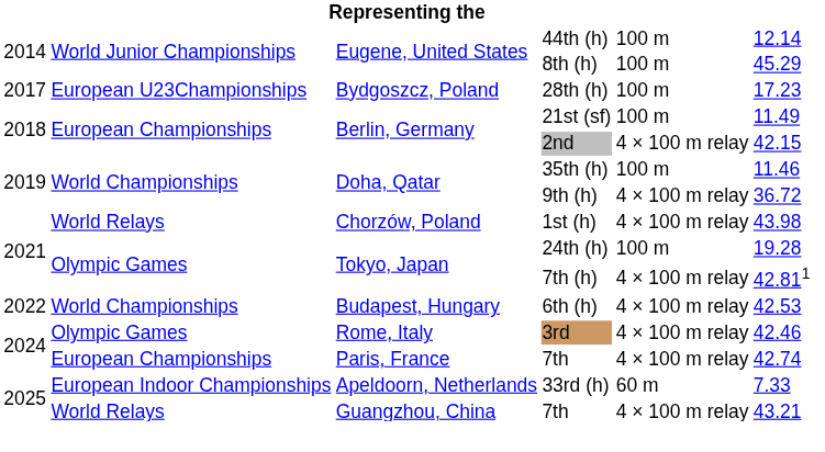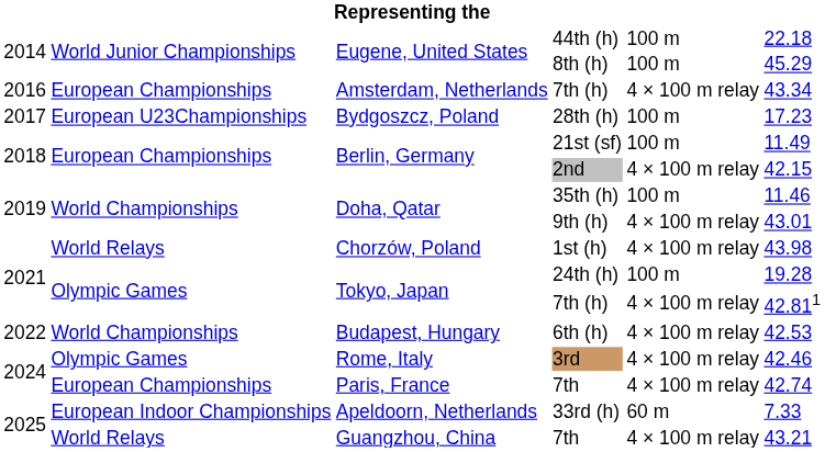 <table>
 <tr>
 <th colspan="6">Representing the </th>
 </tr>
 <tr>
 <td rowspan=2>2014</td>
 <td rowspan=2><a href='#'>World Junior Championships</a></td>
 <td rowspan=2><a href='#'>Eugene, United States</a></td>
 <td>44th (h)</td>
 <td>100 m</td>
-<td><a href='#'>12.14</a></td>
+<td><a href='#'>22.18</a></td>
 </tr>
 <tr>
 <td>8th (h)</td>
 <td>100 m</td>
 <td><a href='#'>45.29</a></td>
+</tr>
+<tr>
+<td>2016</td>
+<td><a href='#'>European Championships</a></td>
+<td><a href='#'>Amsterdam, Netherlands</a></td>
+<td>7th (h)</td>
+<td>4 × 100 m relay</td>
+<td><a href='#'>43.34</a></td>
 </tr>
 <tr>
 <td>2017</td>
 <td><a href='#'>European U23Championships</a></td>
 <td><a href='#'>Bydgoszcz, Poland</a></td>
 <td>28th (h)</td>
 <td>100 m</td>
 <td><a href='#'>17.23</a></td>
 </tr>
 <tr>
 <td rowspan=2>2018</td>
 <td rowspan=2><a href='#'>European Championships</a></td>
 <td rowspan=2><a href='#'>Berlin, Germany</a></td>
 <td>21st (sf)</td>
 <td>100 m</td>
 <td><a href='#'>11.49</a></td>
 </tr>
 <tr>
 <td bgcolor=silver>2nd</td>
 <td>4 × 100 m relay</td>
 <td><a href='#'>42.15</a></td>
 </tr>
 <tr>
 <td rowspan=2>2019</td>
 <td rowspan=2><a href='#'>World Championships</a></td>
 <td rowspan=2><a href='#'>Doha, Qatar</a></td>
 <td>35th (h)</td>
 <td>100 m</td>
 <td><a href='#'>11.46</a></td>
 </tr>
 <tr>
 <td>9th (h)</td>
 <td>4 × 100 m relay</td>
-<td><a href='#'>36.72</a></td>
+<td><a href='#'>43.01</a></td>
 </tr>
 <tr>
 <td rowspan=3>2021</td>
 <td><a href='#'>World Relays</a></td>
 <td><a href='#'>Chorzów, Poland</a></td>
 <td>1st (h)</td>
 <td>4 × 100 m relay</td>
 <td><a href='#'>43.98</a></td>
 </tr>
 <tr>
 <td rowspan=2><a href='#'>Olympic Games</a></td>
 <td rowspan=2><a href='#'>Tokyo, Japan</a></td>
 <td>24th (h)</td>
 <td>100 m</td>
 <td><a href='#'>19.28</a></td>
 </tr>
 <tr>
 <td>7th (h)</td>
 <td>4 × 100 m relay</td>
 <td><a href='#'>42.81</a><sup>1</sup></td>
 </tr>
 <tr>
 <td>2022</td>
 <td><a href='#'>World Championships</a></td>
 <td><a href='#'>Budapest, Hungary</a></td>
 <td>6th (h)</td>
 <td>4 × 100 m relay</td>
 <td><a href='#'>42.53</a></td>
 </tr>
 <tr>
 <td rowspan=2>2024</td>
 <td><a href='#'>Olympic Games</a></td>
 <td><a href='#'>Rome, Italy</a></td>
 <td bgcolor=cc9966>3rd</td>
 <td>4 × 100 m relay</td>
 <td><a href='#'>42.46</a></td>
 </tr>
 <tr>
 <td><a href='#'>European Championships</a></td>
 <td><a href='#'>Paris, France</a></td>
 <td>7th</td>
 <td>4 × 100 m relay</td>
 <td><a href='#'>42.74</a></td>
 </tr>
 <tr>
 <td rowspan=2>2025</td>
 <td><a href='#'>European Indoor Championships</a></td>
 <td><a href='#'>Apeldoorn, Netherlands</a></td>
 <td>33rd (h)</td>
 <td>60 m</td>
 <td><a href='#'>7.33</a></td>
 </tr>
 <tr>
 <td><a href='#'>World Relays</a></td>
 <td><a href='#'>Guangzhou, China</a></td>
 <td>7th</td>
 <td>4 × 100 m relay</td>
 <td><a href='#'>43.21</a></td>
 </tr>
 </table>
